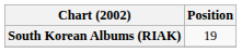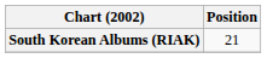 <table class="wikitable plainrowheaders">
 <tr>
 <th>Chart (2002)</th>
 <th>Position</th>
 </tr>
 <tr>
 <th scope="row">South Korean Albums (RIAK)</th>
-<td style="text-align:center;">19</td>
+<td style="text-align:center;">21</td>
 </tr>
 <tr>
 </tr>
 </table>
